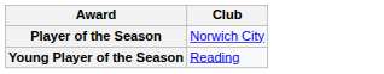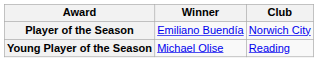 <table class="wikitable">
 <tr>
 <th>Award</th>
+<th>Winner</th>
 <th>Club</th>
 </tr>
 <tr>
 <th>Player of the Season</th>
+<td> <a href='#'>Emiliano Buendía</a></td>
 <td><a href='#'>Norwich City</a></td>
 </tr>
 <tr>
 <th>Young Player of the Season</th>
+<td> <a href='#'>Michael Olise</a></td>
 <td><a href='#'>Reading</a></td>
 </tr>
 </table>
